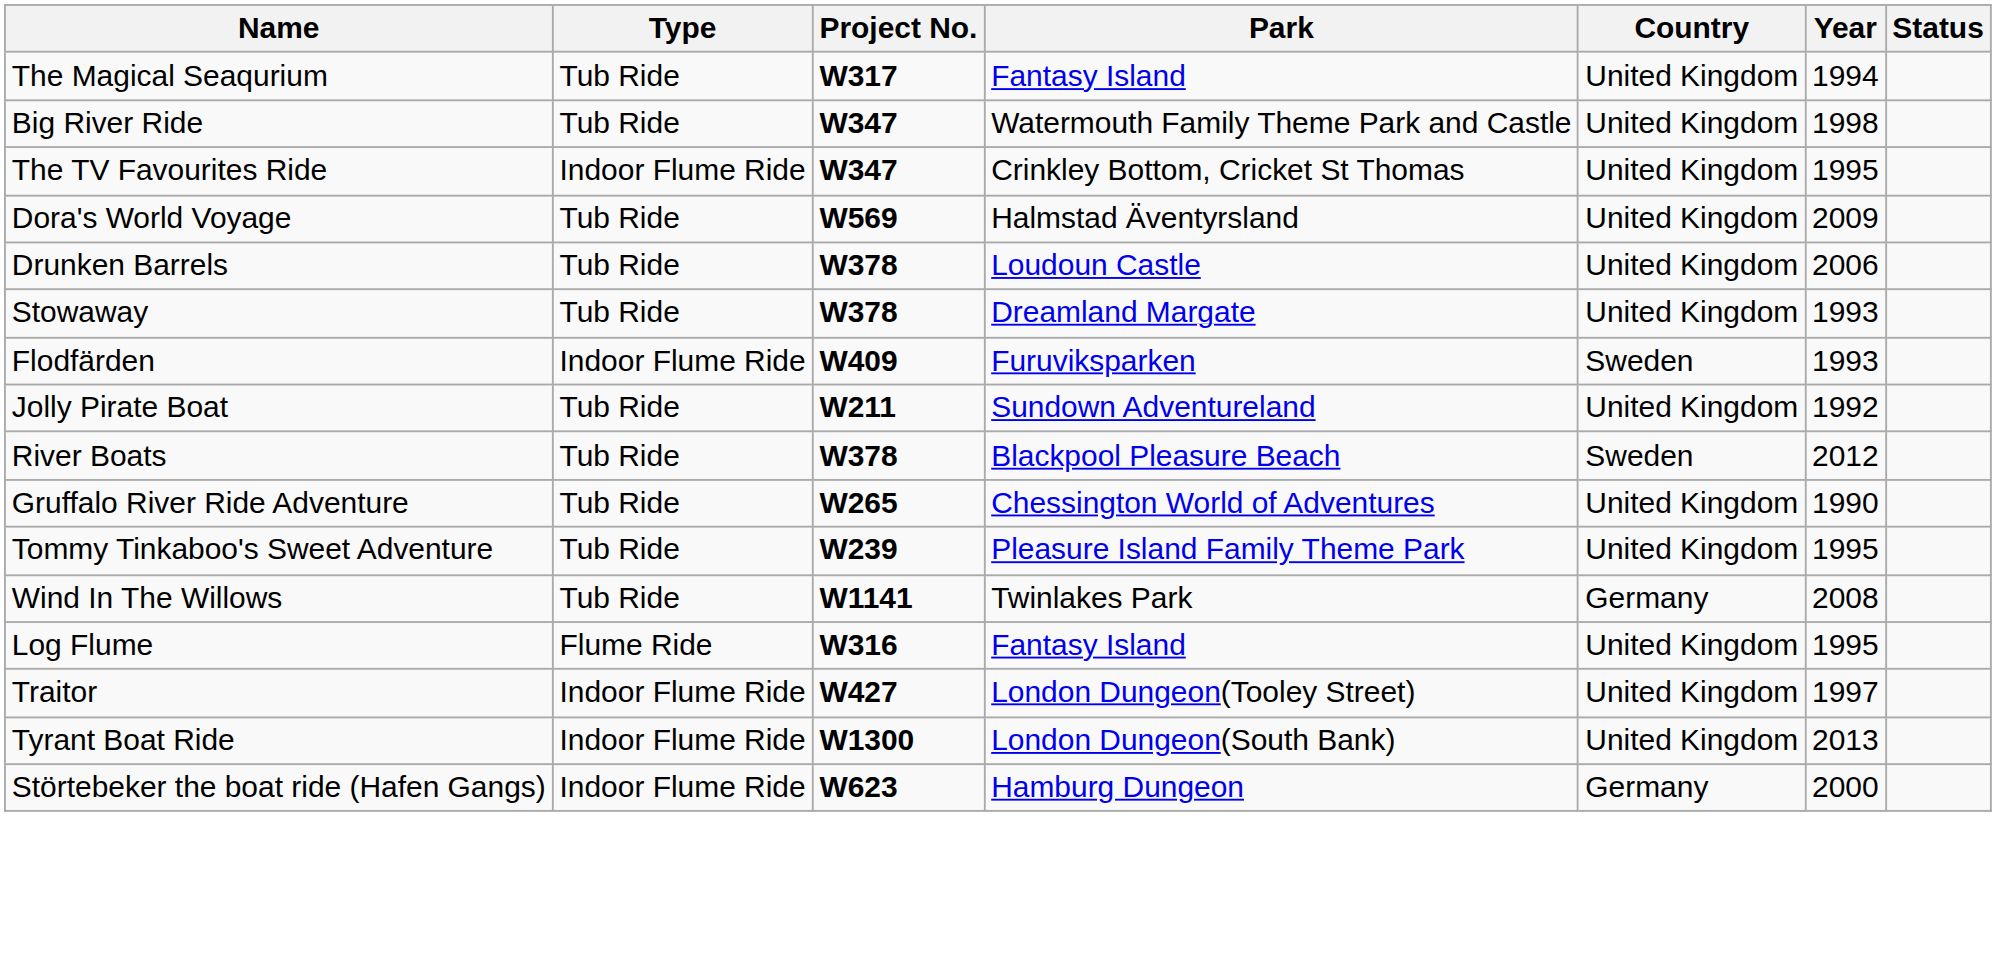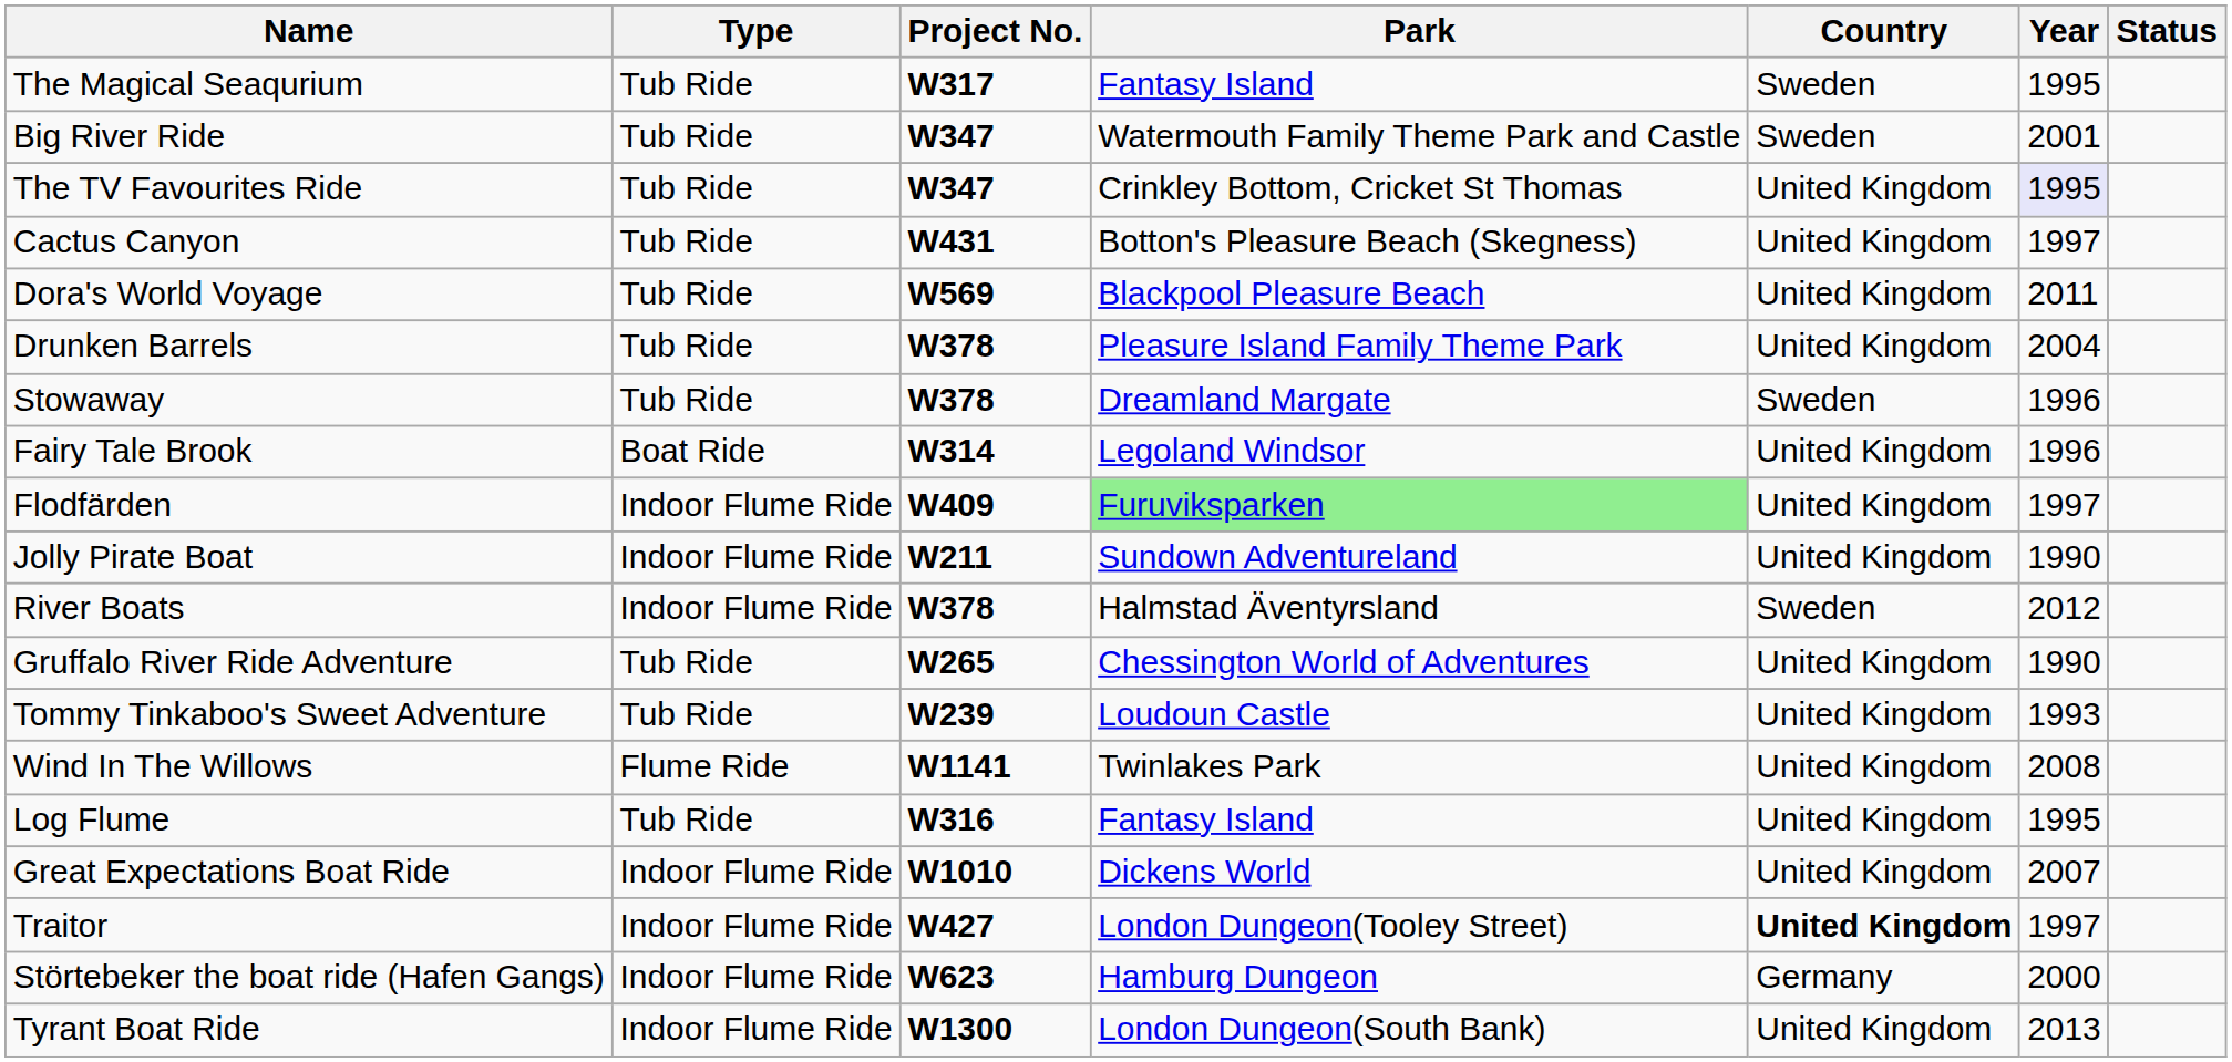 <table class="wikitable">
 <tr>
 <th>Name</th>
 <th>Type</th>
 <th>Project No.</th>
 <th>Park</th>
 <th>Country</th>
 <th>Year</th>
 <th>Status</th>
 </tr>
 <tr>
 <td>The Magical Seaqurium</td>
 <td>Tub Ride</td>
 <td><strong>W317</strong></td>
 <td><a href='#'>Fantasy Island</a></td>
-<td> United Kingdom</td>
-<td>1994</td>
+<td> Sweden</td>
+<td>1995</td>
 <td></td>
 </tr>
 <tr>
 <td>Big River Ride</td>
 <td>Tub Ride</td>
 <td><strong>W347</strong></td>
 <td>Watermouth Family Theme Park and Castle</td>
-<td> United Kingdom</td>
-<td>1998</td>
+<td> Sweden</td>
+<td>2001</td>
 <td></td>
 </tr>
 <tr>
 <td>The TV Favourites Ride</td>
-<td>Indoor  Flume Ride</td>
+<td>Tub Ride</td>
 <td><strong>W347</strong></td>
 <td>Crinkley Bottom, Cricket St Thomas</td>
 <td> United Kingdom</td>
-<td>1995</td>
+<td style="background: lavender;">1995</td>
+<td></td>
+</tr>
+<tr>
+<td>Cactus Canyon</td>
+<td>Tub Ride</td>
+<td><strong>W431</strong></td>
+<td>Botton's Pleasure Beach (Skegness)</td>
+<td> United Kingdom</td>
+<td>1997</td>
 <td></td>
 </tr>
 <tr>
 <td>Dora's World Voyage</td>
 <td>Tub Ride</td>
 <td><strong>W569</strong></td>
-<td>Halmstad Äventyrsland</td>
+<td><a href='#'>Blackpool Pleasure Beach</a></td>
 <td> United Kingdom</td>
-<td>2009</td>
+<td>2011</td>
 <td></td>
 </tr>
 <tr>
 <td>Drunken Barrels</td>
 <td>Tub Ride</td>
 <td><strong>W378</strong></td>
-<td><a href='#'>Loudoun Castle</a></td>
+<td><a href='#'>Pleasure Island Family Theme Park</a></td>
 <td> United Kingdom</td>
-<td>2006</td>
+<td>2004</td>
 <td></td>
 </tr>
 <tr>
 <td>Stowaway</td>
 <td>Tub Ride</td>
 <td><strong>W378</strong></td>
 <td><a href='#'>Dreamland Margate</a></td>
+<td> Sweden</td>
+<td>1996</td>
+<td></td>
+</tr>
+<tr>
+<td>Fairy Tale Brook</td>
+<td>Boat Ride</td>
+<td><strong>W314</strong></td>
+<td><a href='#'>Legoland Windsor</a></td>
 <td> United Kingdom</td>
-<td>1993</td>
+<td>1996</td>
 <td></td>
 </tr>
 <tr>
 <td>Flodfärden</td>
 <td>Indoor  Flume Ride</td>
 <td><strong>W409</strong></td>
-<td><a href='#'>Furuviksparken</a></td>
-<td> Sweden</td>
-<td>1993</td>
+<td style="background: lightgreen;"><a href='#'>Furuviksparken</a></td>
+<td> United Kingdom</td>
+<td>1997</td>
 <td></td>
 </tr>
 <tr>
 <td>Jolly Pirate Boat</td>
-<td>Tub Ride</td>
+<td>Indoor  Flume Ride</td>
 <td><strong>W211</strong></td>
 <td><a href='#'>Sundown Adventureland</a></td>
 <td> United Kingdom</td>
-<td>1992</td>
+<td>1990</td>
 <td></td>
 </tr>
 <tr>
 <td>River Boats</td>
-<td>Tub Ride</td>
+<td>Indoor  Flume Ride</td>
 <td><strong>W378</strong></td>
-<td><a href='#'>Blackpool Pleasure Beach</a></td>
+<td>Halmstad Äventyrsland</td>
 <td> Sweden</td>
 <td>2012</td>
 <td></td>
 </tr>
 <tr>
 <td>Gruffalo River Ride Adventure</td>
 <td>Tub Ride</td>
 <td><strong>W265</strong></td>
 <td><a href='#'>Chessington World of Adventures</a></td>
 <td> United Kingdom</td>
 <td>1990</td>
 <td></td>
 </tr>
 <tr>
 <td>Tommy Tinkaboo's Sweet Adventure</td>
 <td>Tub Ride</td>
 <td><strong>W239</strong></td>
-<td><a href='#'>Pleasure Island Family Theme Park</a></td>
+<td><a href='#'>Loudoun Castle</a></td>
 <td> United Kingdom</td>
-<td>1995</td>
+<td>1993</td>
 <td></td>
 </tr>
 <tr>
 <td>Wind In The Willows</td>
-<td>Tub Ride</td>
+<td>Flume Ride</td>
 <td><strong>W1141</strong></td>
 <td>Twinlakes Park</td>
-<td> Germany</td>
+<td> United Kingdom</td>
 <td>2008</td>
 <td></td>
 </tr>
 <tr>
 <td>Log Flume</td>
-<td>Flume Ride</td>
+<td>Tub Ride</td>
 <td><strong>W316</strong></td>
 <td><a href='#'>Fantasy Island</a></td>
 <td> United Kingdom</td>
 <td>1995</td>
 <td></td>
 </tr>
 <tr>
+<td>Great Expectations Boat Ride</td>
+<td>Indoor  Flume Ride</td>
+<td><strong>W1010</strong></td>
+<td><a href='#'>Dickens World</a></td>
+<td> United Kingdom</td>
+<td>2007</td>
+<td></td>
+</tr>
+<tr>
 <td>Traitor</td>
 <td>Indoor  Flume Ride</td>
 <td><strong>W427</strong></td>
 <td><a href='#'>London Dungeon</a>(Tooley Street)</td>
-<td> United Kingdom</td>
+<td><strong> United Kingdom</strong></td>
 <td>1997</td>
+<td></td>
+</tr>
+<tr>
+<td>Störtebeker the boat ride (Hafen Gangs)</td>
+<td>Indoor  Flume Ride</td>
+<td><strong>W623</strong></td>
+<td><a href='#'>Hamburg Dungeon</a></td>
+<td> Germany</td>
+<td>2000</td>
 <td></td>
 </tr>
 <tr>
 <td>Tyrant Boat Ride</td>
 <td>Indoor  Flume Ride</td>
 <td><strong>W1300</strong></td>
 <td><a href='#'>London Dungeon</a>(South Bank)</td>
 <td> United Kingdom</td>
 <td>2013</td>
 <td></td>
 </tr>
-<tr>
-<td>Störtebeker the boat ride (Hafen Gangs)</td>
-<td>Indoor  Flume Ride</td>
-<td><strong>W623</strong></td>
-<td><a href='#'>Hamburg Dungeon</a></td>
-<td> Germany</td>
-<td>2000</td>
-<td></td>
-</tr>
 </table>
